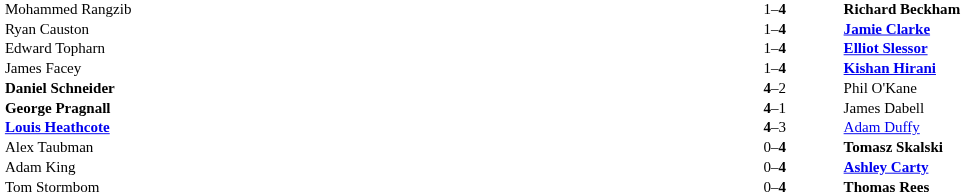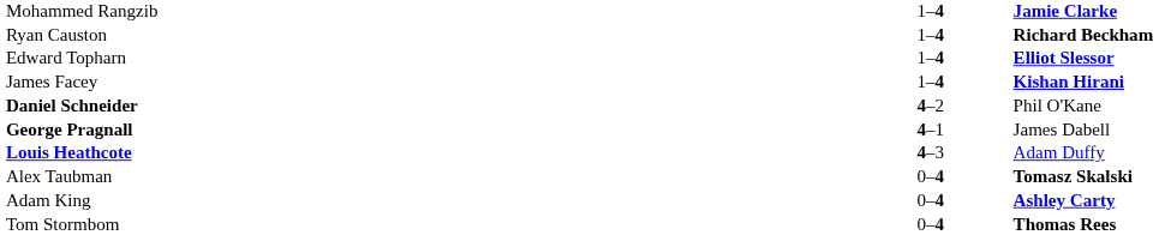 <table style="width:100%;" cellspacing="1">
 <tr>
 <th width45%></th>
 <th width10%></th>
 <th width45%></th>
 </tr>
 <tr>
 <td> Mohammed Rangzib</td>
 <td style="text-align:center;">1–<strong>4</strong></td>
-<td> <strong>Richard Beckham</strong></td>
+<td> <strong><a href='#'>Jamie Clarke</a></strong></td>
 </tr>
 <tr>
 <td> Ryan Causton</td>
 <td style="text-align:center;">1–<strong>4</strong></td>
-<td> <strong><a href='#'>Jamie Clarke</a></strong></td>
+<td> <strong>Richard Beckham</strong></td>
 </tr>
 <tr>
 <td> Edward Topharn</td>
 <td style="text-align:center;">1–<strong>4</strong></td>
 <td> <strong><a href='#'>Elliot Slessor</a></strong></td>
 </tr>
 <tr>
 <td> James Facey</td>
 <td style="text-align:center;">1–<strong>4</strong></td>
 <td> <strong><a href='#'>Kishan Hirani</a></strong></td>
 </tr>
 <tr>
 <td> <strong>Daniel Schneider</strong></td>
 <td style="text-align:center;"><strong>4</strong>–2</td>
 <td> Phil O'Kane</td>
 </tr>
 <tr>
 <td> <strong>George Pragnall</strong></td>
 <td style="text-align:center;"><strong>4</strong>–1</td>
 <td> James Dabell</td>
 </tr>
 <tr>
 <td> <strong><a href='#'>Louis Heathcote</a></strong></td>
 <td style="text-align:center;"><strong>4</strong>–3</td>
 <td> <a href='#'>Adam Duffy</a></td>
 </tr>
 <tr>
 <td> Alex Taubman</td>
 <td style="text-align:center;">0–<strong>4</strong></td>
 <td> <strong>Tomasz Skalski</strong></td>
 </tr>
 <tr>
 <td> Adam King</td>
 <td style="text-align:center;">0–<strong>4</strong></td>
 <td> <strong><a href='#'>Ashley Carty</a></strong></td>
 </tr>
 <tr>
 <td> Tom Stormbom</td>
 <td style="text-align:center;">0–<strong>4</strong></td>
 <td> <strong>Thomas Rees</strong></td>
 </tr>
 </table>
